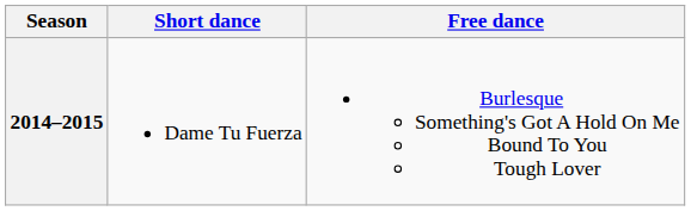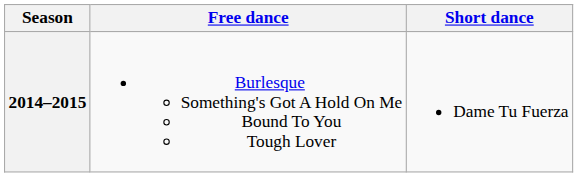 <table class="wikitable" style="text-align:center">
 <tr>
 <th>Season</th>
+<th><a href='#'>Free dance</a></th>
 <th><a href='#'>Short dance</a></th>
-<th><a href='#'>Free dance</a></th>
 </tr>
 <tr>
 <th>2014–2015</th>
+<td><br><ul><li><a href='#'>Burlesque</a><ul><li>Something's Got A Hold On Me</li><li>Bound To You</li><li>Tough Lover <br></li></ul></li></ul></td>
 <td><br><ul><li>Dame Tu Fuerza <br></li></ul></td>
-<td><br><ul><li><a href='#'>Burlesque</a><ul><li>Something's Got A Hold On Me</li><li>Bound To You</li><li>Tough Lover <br></li></ul></li></ul></td>
 </tr>
 </table>
